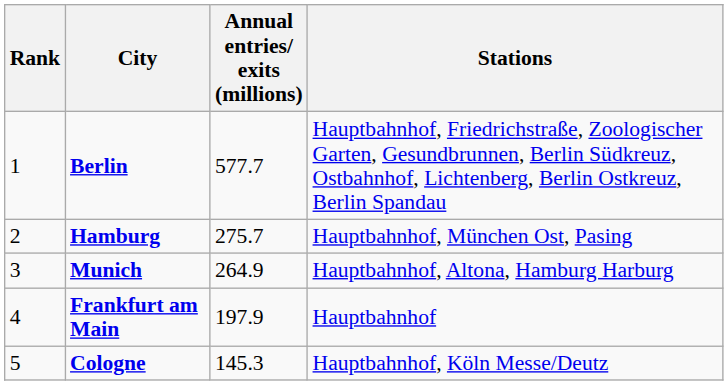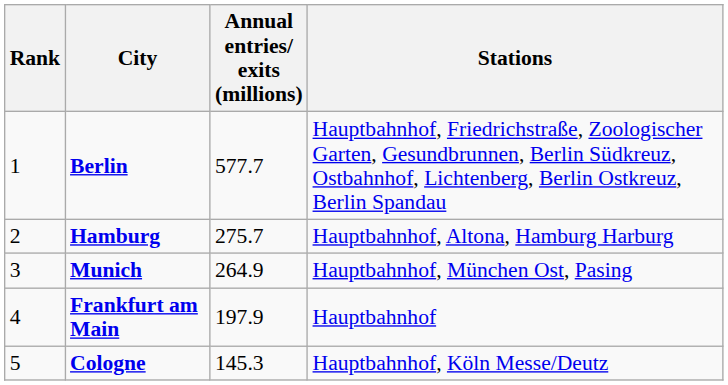 <table class="wikitable sortable">
 <tr>
 <th>Rank</th>
 <th width="100pt">City</th>
 <th>Annual<br>entries/<br>exits<br>(millions)</th>
 <th width="300pt">Stations</th>
 </tr>
 <tr>
 <td>1</td>
 <td><strong><a href='#'>Berlin</a></strong></td>
 <td>577.7</td>
 <td><a href='#'>Hauptbahnhof</a>, <a href='#'>Friedrichstraße</a>, <a href='#'>Zoologischer Garten</a>, <a href='#'>Gesundbrunnen</a>, <a href='#'> Berlin Südkreuz</a>, <a href='#'>Ostbahnhof</a>, <a href='#'>Lichtenberg</a>, <a href='#'> Berlin Ostkreuz</a>, <a href='#'>Berlin Spandau</a></td>
 </tr>
 <tr>
 <td>2</td>
 <td><strong><a href='#'>Hamburg</a></strong></td>
 <td>275.7</td>
-<td><a href='#'>Hauptbahnhof</a>, <a href='#'>München Ost</a>, <a href='#'>Pasing</a></td>
+<td><a href='#'>Hauptbahnhof</a>, <a href='#'>Altona</a>, <a href='#'>Hamburg Harburg</a></td>
 </tr>
 <tr>
 <td>3</td>
 <td><strong><a href='#'>Munich</a></strong></td>
 <td>264.9</td>
-<td><a href='#'>Hauptbahnhof</a>, <a href='#'>Altona</a>, <a href='#'>Hamburg Harburg</a></td>
+<td><a href='#'>Hauptbahnhof</a>, <a href='#'>München Ost</a>, <a href='#'>Pasing</a></td>
 </tr>
 <tr>
 <td>4</td>
 <td><strong><a href='#'>Frankfurt am Main</a></strong></td>
 <td>197.9</td>
 <td><a href='#'>Hauptbahnhof</a></td>
 </tr>
 <tr>
 <td>5</td>
 <td><strong><a href='#'>Cologne</a></strong></td>
 <td>145.3</td>
 <td><a href='#'>Hauptbahnhof</a>, <a href='#'>Köln Messe/Deutz</a></td>
 </tr>
 </table>
